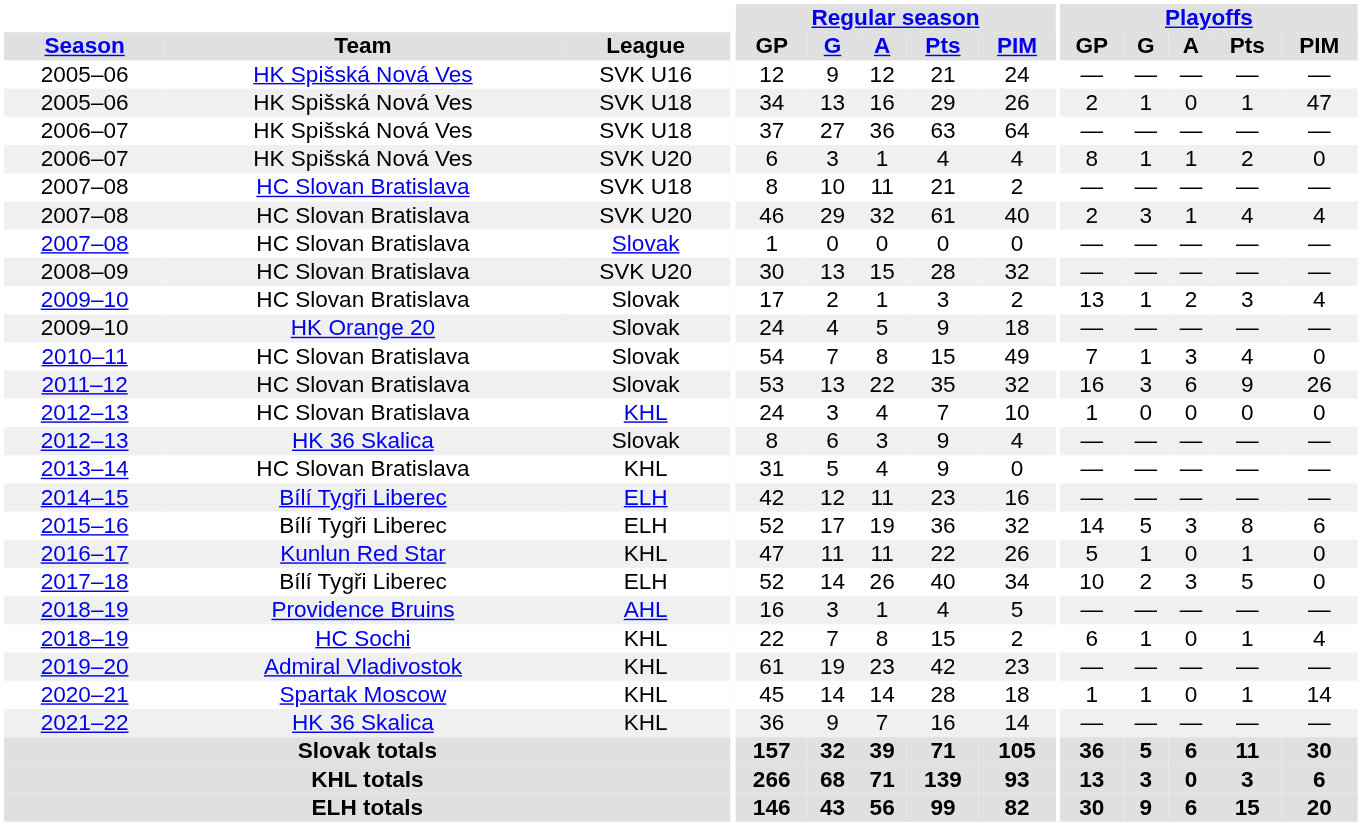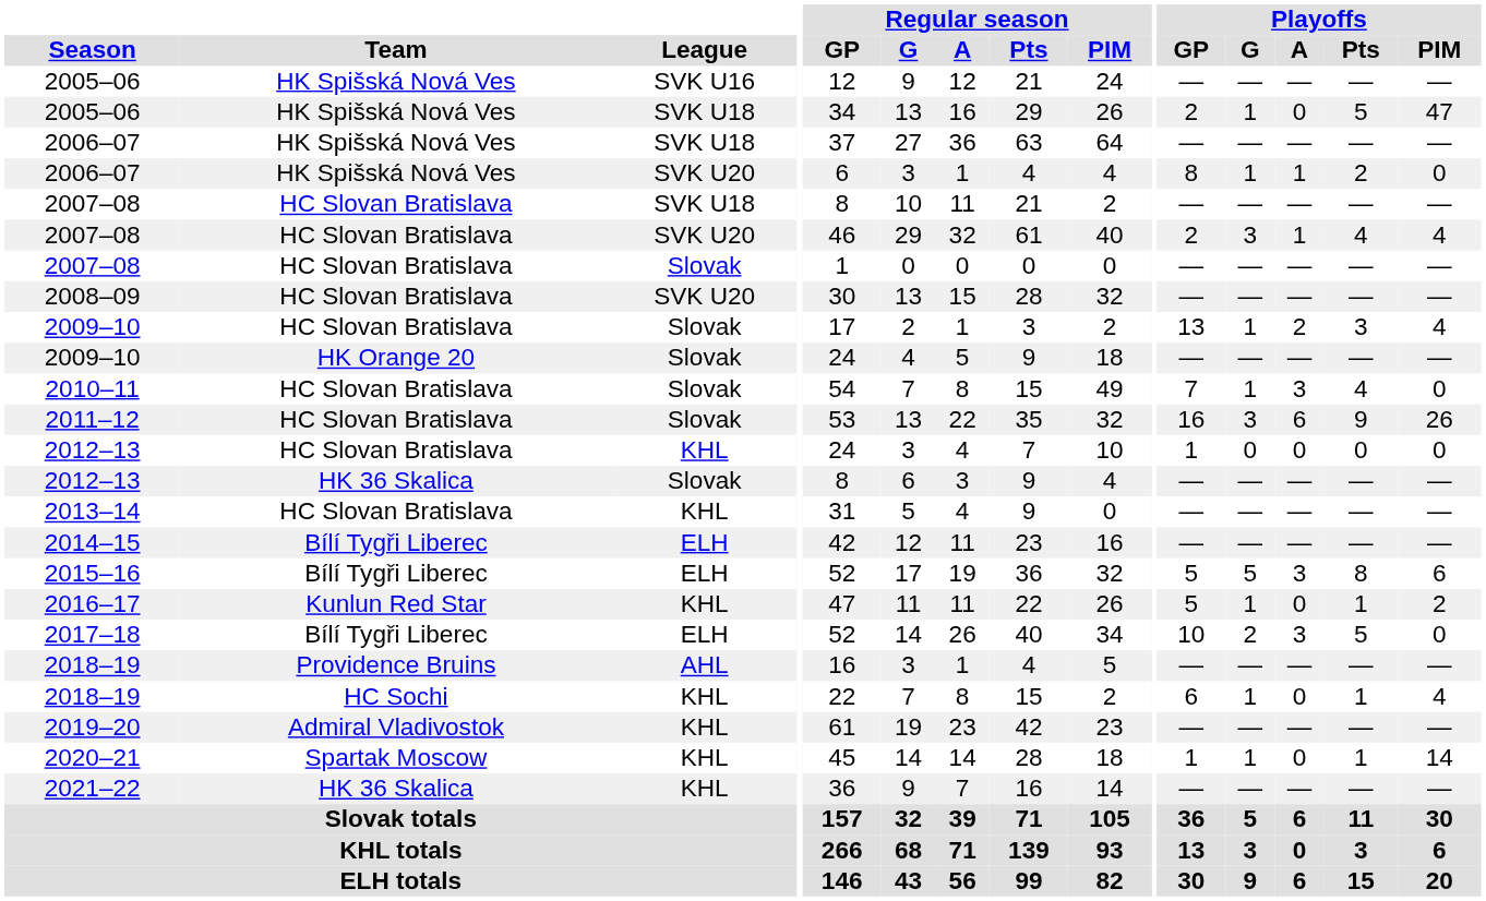 <table border="0" cellpadding="1" cellspacing="0" style="text-align:center; width:60em">
 <tr bgcolor="#e0e0e0">
 <th colspan="3" bgcolor="#ffffff"></th>
 <th rowspan="99" bgcolor="#ffffff"></th>
 <th colspan="5"><a href='#'>Regular season</a></th>
 <th rowspan="99" bgcolor="#ffffff"></th>
 <th colspan="5"><a href='#'>Playoffs</a></th>
 </tr>
 <tr bgcolor="#e0e0e0">
 <th><a href='#'>Season</a></th>
 <th>Team</th>
 <th>League</th>
 <th>GP</th>
 <th><a href='#'>G</a></th>
 <th><a href='#'>A</a></th>
 <th><a href='#'>Pts</a></th>
 <th><a href='#'>PIM</a></th>
 <th>GP</th>
 <th>G</th>
 <th>A</th>
 <th>Pts</th>
 <th>PIM</th>
 </tr>
 <tr>
 <td>2005–06</td>
 <td><a href='#'>HK Spišská Nová Ves</a></td>
 <td>SVK U16</td>
 <td>12</td>
 <td>9</td>
 <td>12</td>
 <td>21</td>
 <td>24</td>
 <td>—</td>
 <td>—</td>
 <td>—</td>
 <td>—</td>
 <td>—</td>
 </tr>
 <tr bgcolor="#f0f0f0">
 <td>2005–06</td>
 <td>HK Spišská Nová Ves</td>
 <td>SVK U18</td>
 <td>34</td>
 <td>13</td>
 <td>16</td>
 <td>29</td>
 <td>26</td>
 <td>2</td>
 <td>1</td>
 <td>0</td>
-<td>1</td>
+<td>5</td>
 <td>47</td>
 </tr>
 <tr>
 <td>2006–07</td>
 <td>HK Spišská Nová Ves</td>
 <td>SVK U18</td>
 <td>37</td>
 <td>27</td>
 <td>36</td>
 <td>63</td>
 <td>64</td>
 <td>—</td>
 <td>—</td>
 <td>—</td>
 <td>—</td>
 <td>—</td>
 </tr>
 <tr bgcolor="#f0f0f0">
 <td>2006–07</td>
 <td>HK Spišská Nová Ves</td>
 <td>SVK U20</td>
 <td>6</td>
 <td>3</td>
 <td>1</td>
 <td>4</td>
 <td>4</td>
 <td>8</td>
 <td>1</td>
 <td>1</td>
 <td>2</td>
 <td>0</td>
 </tr>
 <tr>
 <td>2007–08</td>
 <td><a href='#'>HC Slovan Bratislava</a></td>
 <td>SVK U18</td>
 <td>8</td>
 <td>10</td>
 <td>11</td>
 <td>21</td>
 <td>2</td>
 <td>—</td>
 <td>—</td>
 <td>—</td>
 <td>—</td>
 <td>—</td>
 </tr>
 <tr bgcolor="#f0f0f0">
 <td>2007–08</td>
 <td>HC Slovan Bratislava</td>
 <td>SVK U20</td>
 <td>46</td>
 <td>29</td>
 <td>32</td>
 <td>61</td>
 <td>40</td>
 <td>2</td>
 <td>3</td>
 <td>1</td>
 <td>4</td>
 <td>4</td>
 </tr>
 <tr>
 <td><a href='#'>2007–08</a></td>
 <td>HC Slovan Bratislava</td>
 <td><a href='#'>Slovak</a></td>
 <td>1</td>
 <td>0</td>
 <td>0</td>
 <td>0</td>
 <td>0</td>
 <td>—</td>
 <td>—</td>
 <td>—</td>
 <td>—</td>
 <td>—</td>
 </tr>
 <tr bgcolor="#f0f0f0">
 <td>2008–09</td>
 <td>HC Slovan Bratislava</td>
 <td>SVK U20</td>
 <td>30</td>
 <td>13</td>
 <td>15</td>
 <td>28</td>
 <td>32</td>
 <td>—</td>
 <td>—</td>
 <td>—</td>
 <td>—</td>
 <td>—</td>
 </tr>
 <tr>
 <td><a href='#'>2009–10</a></td>
 <td>HC Slovan Bratislava</td>
 <td>Slovak</td>
 <td>17</td>
 <td>2</td>
 <td>1</td>
 <td>3</td>
 <td>2</td>
 <td>13</td>
 <td>1</td>
 <td>2</td>
 <td>3</td>
 <td>4</td>
 </tr>
 <tr bgcolor="#f0f0f0">
 <td>2009–10</td>
 <td><a href='#'>HK Orange 20</a></td>
 <td>Slovak</td>
 <td>24</td>
 <td>4</td>
 <td>5</td>
 <td>9</td>
 <td>18</td>
 <td>—</td>
 <td>—</td>
 <td>—</td>
 <td>—</td>
 <td>—</td>
 </tr>
 <tr>
 <td><a href='#'>2010–11</a></td>
 <td>HC Slovan Bratislava</td>
 <td>Slovak</td>
 <td>54</td>
 <td>7</td>
 <td>8</td>
 <td>15</td>
 <td>49</td>
 <td>7</td>
 <td>1</td>
 <td>3</td>
 <td>4</td>
 <td>0</td>
 </tr>
 <tr bgcolor="#f0f0f0">
 <td><a href='#'>2011–12</a></td>
 <td>HC Slovan Bratislava</td>
 <td>Slovak</td>
 <td>53</td>
 <td>13</td>
 <td>22</td>
 <td>35</td>
 <td>32</td>
 <td>16</td>
 <td>3</td>
 <td>6</td>
 <td>9</td>
 <td>26</td>
 </tr>
 <tr>
 <td><a href='#'>2012–13</a></td>
 <td>HC Slovan Bratislava</td>
 <td><a href='#'>KHL</a></td>
 <td>24</td>
 <td>3</td>
 <td>4</td>
 <td>7</td>
 <td>10</td>
 <td>1</td>
 <td>0</td>
 <td>0</td>
 <td>0</td>
 <td>0</td>
 </tr>
 <tr bgcolor="#f0f0f0">
 <td><a href='#'>2012–13</a></td>
 <td><a href='#'>HK 36 Skalica</a></td>
 <td>Slovak</td>
 <td>8</td>
 <td>6</td>
 <td>3</td>
 <td>9</td>
 <td>4</td>
 <td>—</td>
 <td>—</td>
 <td>—</td>
 <td>—</td>
 <td>—</td>
 </tr>
 <tr>
 <td><a href='#'>2013–14</a></td>
 <td>HC Slovan Bratislava</td>
 <td>KHL</td>
 <td>31</td>
 <td>5</td>
 <td>4</td>
 <td>9</td>
 <td>0</td>
 <td>—</td>
 <td>—</td>
 <td>—</td>
 <td>—</td>
 <td>—</td>
 </tr>
 <tr bgcolor="#f0f0f0">
 <td><a href='#'>2014–15</a></td>
 <td><a href='#'>Bílí Tygři Liberec</a></td>
 <td><a href='#'>ELH</a></td>
 <td>42</td>
 <td>12</td>
 <td>11</td>
 <td>23</td>
 <td>16</td>
 <td>—</td>
 <td>—</td>
 <td>—</td>
 <td>—</td>
 <td>—</td>
 </tr>
 <tr>
 <td><a href='#'>2015–16</a></td>
 <td>Bílí Tygři Liberec</td>
 <td>ELH</td>
 <td>52</td>
 <td>17</td>
 <td>19</td>
 <td>36</td>
 <td>32</td>
-<td>14</td>
+<td>5</td>
 <td>5</td>
 <td>3</td>
 <td>8</td>
 <td>6</td>
 </tr>
 <tr bgcolor="#f0f0f0">
 <td><a href='#'>2016–17</a></td>
 <td><a href='#'>Kunlun Red Star</a></td>
 <td>KHL</td>
 <td>47</td>
 <td>11</td>
 <td>11</td>
 <td>22</td>
 <td>26</td>
 <td>5</td>
 <td>1</td>
 <td>0</td>
 <td>1</td>
-<td>0</td>
+<td>2</td>
 </tr>
 <tr>
 <td><a href='#'>2017–18</a></td>
 <td>Bílí Tygři Liberec</td>
 <td>ELH</td>
 <td>52</td>
 <td>14</td>
 <td>26</td>
 <td>40</td>
 <td>34</td>
 <td>10</td>
 <td>2</td>
 <td>3</td>
 <td>5</td>
 <td>0</td>
 </tr>
 <tr bgcolor="#f0f0f0">
 <td><a href='#'>2018–19</a></td>
 <td><a href='#'>Providence Bruins</a></td>
 <td><a href='#'>AHL</a></td>
 <td>16</td>
 <td>3</td>
 <td>1</td>
 <td>4</td>
 <td>5</td>
 <td>—</td>
 <td>—</td>
 <td>—</td>
 <td>—</td>
 <td>—</td>
 </tr>
 <tr>
 <td><a href='#'>2018–19</a></td>
 <td><a href='#'>HC Sochi</a></td>
 <td>KHL</td>
 <td>22</td>
 <td>7</td>
 <td>8</td>
 <td>15</td>
 <td>2</td>
 <td>6</td>
 <td>1</td>
 <td>0</td>
 <td>1</td>
 <td>4</td>
 </tr>
 <tr bgcolor="#f0f0f0">
 <td><a href='#'>2019–20</a></td>
 <td><a href='#'>Admiral Vladivostok</a></td>
 <td>KHL</td>
 <td>61</td>
 <td>19</td>
 <td>23</td>
 <td>42</td>
 <td>23</td>
 <td>—</td>
 <td>—</td>
 <td>—</td>
 <td>—</td>
 <td>—</td>
 </tr>
 <tr>
 <td><a href='#'>2020–21</a></td>
 <td><a href='#'>Spartak Moscow</a></td>
 <td>KHL</td>
 <td>45</td>
 <td>14</td>
 <td>14</td>
 <td>28</td>
 <td>18</td>
 <td>1</td>
 <td>1</td>
 <td>0</td>
 <td>1</td>
 <td>14</td>
 </tr>
 <tr bgcolor="#f0f0f0">
 <td><a href='#'>2021–22</a></td>
 <td><a href='#'>HK 36 Skalica</a></td>
 <td>KHL</td>
 <td>36</td>
 <td>9</td>
 <td>7</td>
 <td>16</td>
 <td>14</td>
 <td>—</td>
 <td>—</td>
 <td>—</td>
 <td>—</td>
 <td>—</td>
 </tr>
 <tr bgcolor="#e0e0e0">
 <th colspan="3">Slovak totals</th>
 <th>157</th>
 <th>32</th>
 <th>39</th>
 <th>71</th>
 <th>105</th>
 <th>36</th>
 <th>5</th>
 <th>6</th>
 <th>11</th>
 <th>30</th>
 </tr>
 <tr bgcolor="#e0e0e0">
 <th colspan="3">KHL totals</th>
 <th>266</th>
 <th>68</th>
 <th>71</th>
 <th>139</th>
 <th>93</th>
 <th>13</th>
 <th>3</th>
 <th>0</th>
 <th>3</th>
 <th>6</th>
 </tr>
 <tr bgcolor="#e0e0e0">
 <th colspan="3">ELH totals</th>
 <th>146</th>
 <th>43</th>
 <th>56</th>
 <th>99</th>
 <th>82</th>
 <th>30</th>
 <th>9</th>
 <th>6</th>
 <th>15</th>
 <th>20</th>
 </tr>
 </table>
